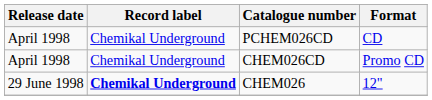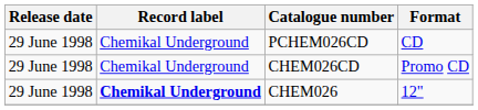 <table class="wikitable">
 <tr>
 <th>Release date</th>
 <th>Record label</th>
 <th>Catalogue number</th>
 <th>Format</th>
 </tr>
 <tr>
-<td>April 1998</td>
+<td>29 June 1998</td>
 <td><a href='#'>Chemikal Underground</a></td>
 <td>PCHEM026CD</td>
 <td><a href='#'>CD</a></td>
 </tr>
 <tr>
-<td>April 1998</td>
+<td>29 June 1998</td>
 <td><a href='#'>Chemikal Underground</a></td>
 <td>CHEM026CD</td>
 <td><a href='#'>Promo</a> <a href='#'>CD</a></td>
 </tr>
 <tr>
 <td>29 June 1998</td>
 <td><strong><a href='#'>Chemikal Underground</a></strong></td>
 <td>CHEM026</td>
 <td><a href='#'>12"</a></td>
 </tr>
 <tr>
 </tr>
 </table>
